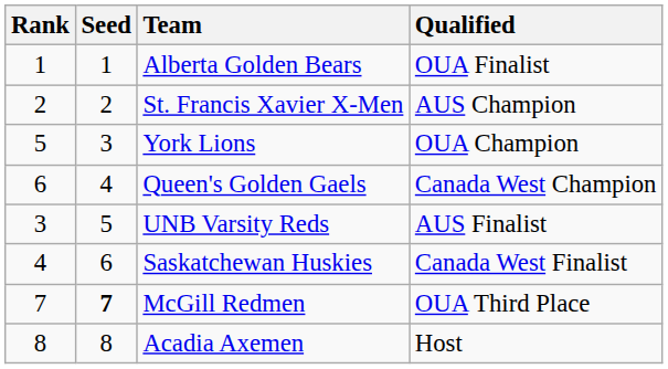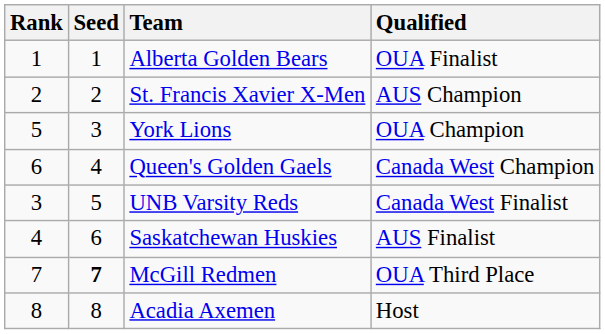 <table class="wikitable sortable" style="text-align: center;">
 <tr style="background:#efefef; text-align:center">
 <th style="text-align:left">Rank</th>
 <th style="text-align:left">Seed</th>
 <th style="text-align:left">Team</th>
 <th style="text-align:left">Qualified</th>
 </tr>
 <tr style="text-align:center">
 <td style="text-align:center">1</td>
 <td style="text-align:center">1</td>
 <td style="text-align:left"><a href='#'>Alberta Golden Bears</a></td>
 <td style="text-align:left"><a href='#'>OUA</a> Finalist</td>
 </tr>
 <tr align=cente>
 <td style="text-align:center">2</td>
 <td style="text-align:center">2</td>
 <td style="text-align:left"><a href='#'>St. Francis Xavier X-Men</a></td>
 <td style="text-align:left"><a href='#'>AUS</a> Champion</td>
 </tr>
 <tr style="text-align:center">
 <td style="text-align:center">5</td>
 <td style="text-align:center">3</td>
 <td style="text-align:left"><a href='#'>York Lions</a></td>
 <td style="text-align:left"><a href='#'>OUA</a> Champion</td>
 </tr>
 <tr style="text-align:center">
 <td style="text-align:center">6</td>
 <td style="text-align:center">4</td>
 <td style="text-align:left"><a href='#'>Queen's Golden Gaels</a></td>
 <td style="text-align:left"><a href='#'>Canada West</a> Champion</td>
 </tr>
 <tr style="text-align:center">
 <td style="text-align:center">3</td>
 <td style="text-align:center">5</td>
 <td style="text-align:left"><a href='#'>UNB Varsity Reds</a></td>
-<td style="text-align:left"><a href='#'>AUS</a> Finalist</td>
+<td style="text-align:left"><a href='#'>Canada West</a> Finalist</td>
 </tr>
 <tr style="text-align:center">
 <td style="text-align:center">4</td>
 <td style="text-align:center">6</td>
 <td style="text-align:left"><a href='#'>Saskatchewan Huskies</a></td>
-<td style="text-align:left"><a href='#'>Canada West</a> Finalist</td>
+<td style="text-align:left"><a href='#'>AUS</a> Finalist</td>
 </tr>
 <tr style="text-align:center">
 <td style="text-align:center">7</td>
 <td style="text-align:center"><strong>7</strong></td>
 <td style="text-align:left"><a href='#'>McGill Redmen</a></td>
 <td style="text-align:left"><a href='#'>OUA</a> Third Place</td>
 </tr>
 <tr style="text-align:center">
 <td style="text-align:center">8</td>
 <td style="text-align:center">8</td>
 <td style="text-align:left"><a href='#'>Acadia Axemen</a></td>
 <td style="text-align:left">Host</td>
 </tr>
 </table>
